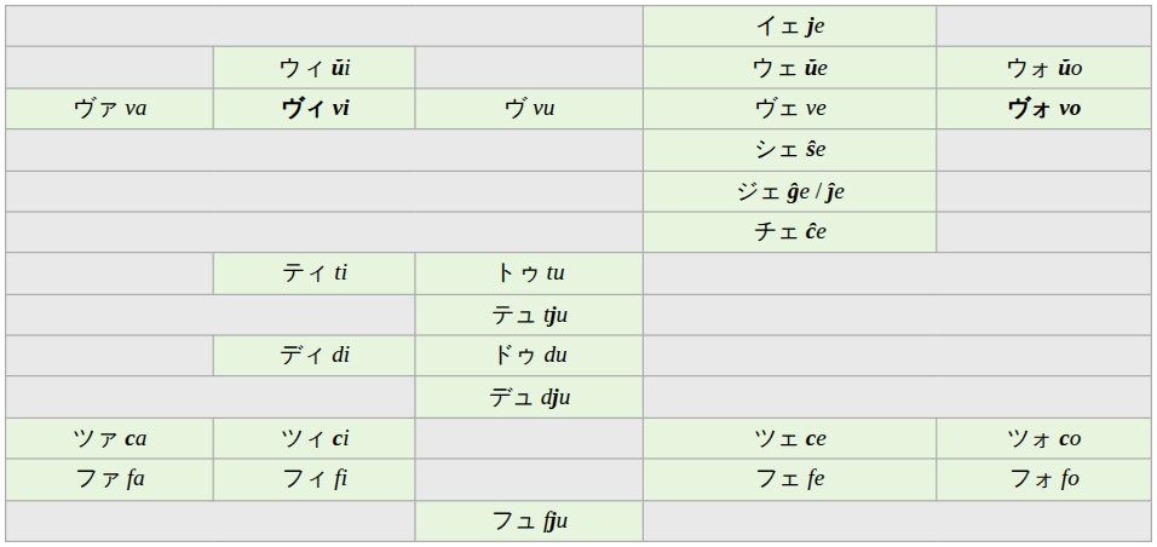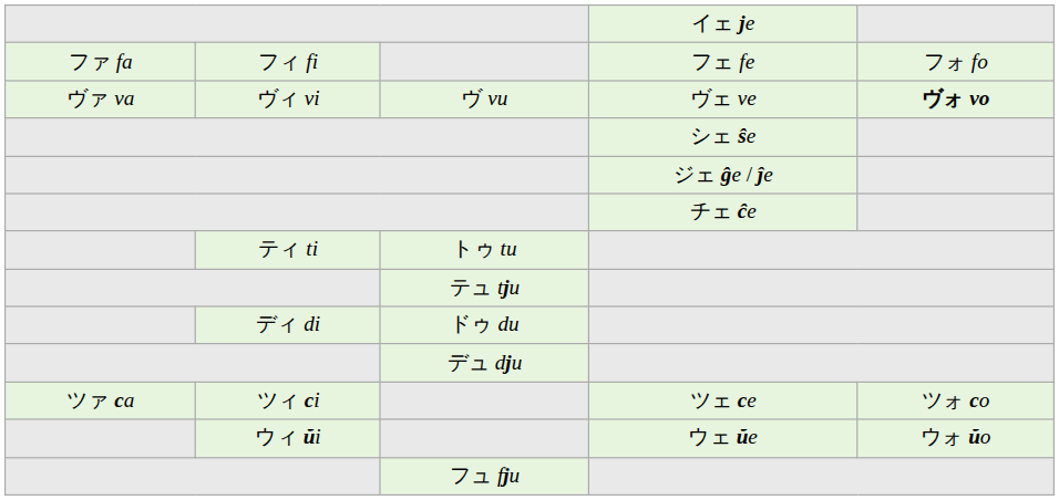 <table border="0"  width="62.5%" cellpadding="2px" cellspacing="2px" class="wikitable" lang="ja">
 <tr bgcolor="#E7F5DE" valign=top align="center">
 <td bgcolor="#E9E9E9" colspan="3"></td>
 <td>イェ <em><span><strong>j</strong></span>e</em></td>
 <td bgcolor="#E9E9E9"></td>
 </tr>
 <tr bgcolor="#E7F5DE" valign=top align="center">
+<td>ファ <em>fa</em></td>
+<td>フィ <em>fi</em></td>
 <td bgcolor="#E9E9E9"></td>
-<td>ウィ <em><span><strong>ŭ</strong></span>i</em></td>
-<td bgcolor="#E9E9E9"></td>
-<td>ウェ <em><span><strong>ŭ</strong></span>e</em></td>
-<td>ウォ <em><span><strong>ŭ</strong></span>o</em><br></td>
+<td>フェ <em>fe</em></td>
+<td>フォ <em>fo</em></td>
 </tr>
 <tr bgcolor="#E7F5DE" valign=top align="center">
 <td>ヴァ <em>va</em></td>
-<td><strong>ヴィ <em>vi</em></strong></td>
+<td>ヴィ <em>vi</em></td>
 <td>ヴ <em>vu</em></td>
 <td>ヴェ <em>ve</em></td>
 <td><strong>ヴォ <em>vo</em></strong></td>
 </tr>
 <tr bgcolor="#E7F5DE" valign=top align="center">
 <td bgcolor="#E9E9E9" colspan="3"></td>
 <td>シェ <em><span><strong>ŝ</strong></span>e</em></td>
 <td bgcolor="#E9E9E9"></td>
 </tr>
 <tr bgcolor="#E7F5DE" valign=top align="center">
 <td bgcolor="#E9E9E9" colspan="3"></td>
 <td>ジェ <em><span><strong>ĝ</strong></span>e</em> / <em><span><strong>ĵ</strong></span>e</em></td>
 <td bgcolor="#E9E9E9"></td>
 </tr>
 <tr bgcolor="#E7F5DE" valign=top align="center">
 <td bgcolor="#E9E9E9" colspan="3"></td>
 <td>チェ <em><span><strong>ĉ</strong></span>e</em></td>
 <td bgcolor="#E9E9E9"></td>
 </tr>
 <tr bgcolor="#E7F5DE" valign=top align="center">
 <td bgcolor="#E9E9E9"></td>
 <td>ティ <em>ti</em></td>
 <td>トゥ <em>tu</em></td>
 <td bgcolor="#E9E9E9" colspan="2"></td>
 </tr>
 <tr bgcolor="#E7F5DE" valign=top align="center">
 <td bgcolor="#E9E9E9" colspan="2"></td>
 <td>テュ <em>t<span><strong>j</strong></span>u</em></td>
 <td bgcolor="#E9E9E9" colspan="2"></td>
 </tr>
 <tr bgcolor="#E7F5DE" valign=top align="center">
 <td bgcolor="#E9E9E9"></td>
 <td>ディ <em>di</em></td>
 <td>ドゥ <em>du</em></td>
 <td bgcolor="#E9E9E9" colspan="2"></td>
 </tr>
 <tr bgcolor="#E7F5DE" valign=top align="center">
 <td bgcolor="#E9E9E9" colspan="2"></td>
 <td>デュ <em>d<span><strong>j</strong></span>u</em></td>
 <td bgcolor="#E9E9E9" colspan="2"></td>
 </tr>
 <tr bgcolor="#E7F5DE" valign=top align="center">
 <td>ツァ <em><span><strong>c</strong></span>a</em></td>
 <td>ツィ <em><span><strong>c</strong></span>i</em></td>
 <td bgcolor="#E9E9E9"></td>
 <td>ツェ <em><span><strong>c</strong></span>e</em></td>
 <td>ツォ <em><span><strong>c</strong></span>o</em></td>
 </tr>
 <tr bgcolor="#E7F5DE" valign=top align="center">
-<td>ファ <em>fa</em></td>
-<td>フィ <em>fi</em></td>
 <td bgcolor="#E9E9E9"></td>
-<td>フェ <em>fe</em></td>
-<td>フォ <em>fo</em></td>
+<td>ウィ <em><span><strong>ŭ</strong></span>i</em></td>
+<td bgcolor="#E9E9E9"></td>
+<td>ウェ <em><span><strong>ŭ</strong></span>e</em></td>
+<td>ウォ <em><span><strong>ŭ</strong></span>o</em><br></td>
 </tr>
 <tr bgcolor="#E7F5DE" valign=top align="center">
 <td bgcolor="#E9E9E9" colspan="2"></td>
 <td>フュ <em>f<span><strong>j</strong></span>u</em></td>
 <td bgcolor="#E9E9E9" colspan="2"></td>
 </tr>
 </table>
